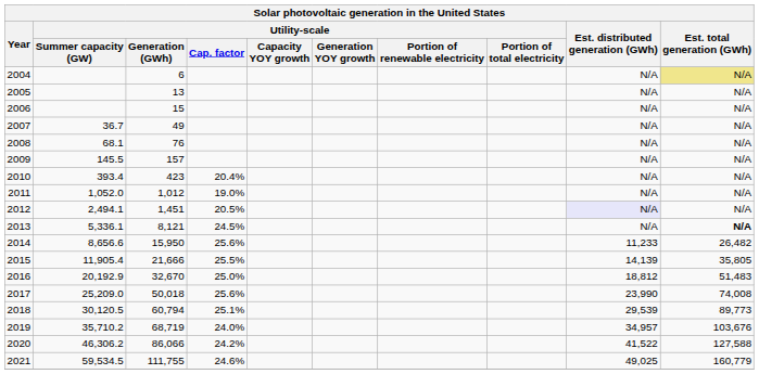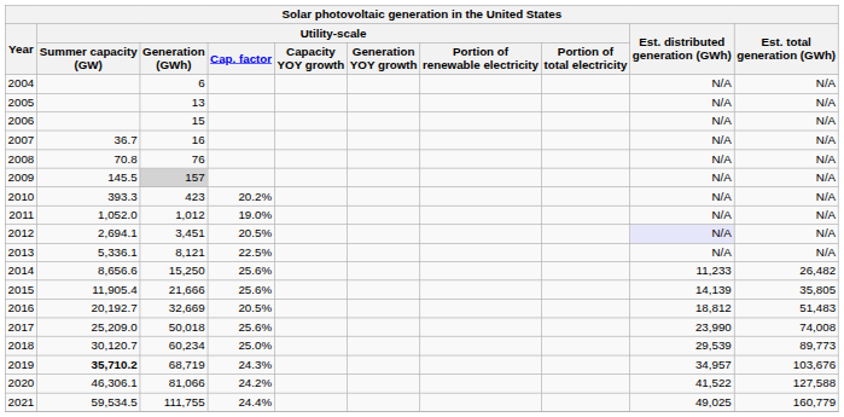 <table class="wikitable  collapsible collapsed" style="text-align:right">
 <tr>
 <th colspan=10>Solar photovoltaic generation in the United States</th>
 </tr>
 <tr>
 <th rowspan=2>Year</th>
 <th colspan=7>Utility-scale</th>
 <th rowspan=2>Est. distributed <br>generation (GWh)</th>
 <th rowspan=2>Est. total <br>generation (GWh)</th>
 </tr>
 <tr>
 <th>Summer capacity <br>(GW)</th>
 <th>Generation <br>(GWh)</th>
 <th><a href='#'>Cap. factor</a></th>
 <th>Capacity <br>YOY growth</th>
 <th>Generation<br>YOY growth</th>
 <th>Portion of <br>renewable electricity</th>
 <th>Portion of <br>total electricity</th>
 </tr>
 <tr>
 <td>2004</td>
 <td></td>
 <td>6</td>
 <td></td>
 <td></td>
 <td></td>
 <td></td>
 <td></td>
 <td>N/A</td>
-<td style="background: khaki;">N/A</td>
+<td>N/A</td>
 </tr>
 <tr>
 <td>2005</td>
 <td></td>
 <td>13</td>
 <td></td>
 <td></td>
 <td></td>
 <td></td>
 <td></td>
 <td>N/A</td>
 <td>N/A</td>
 </tr>
 <tr>
 <td>2006</td>
 <td></td>
 <td>15</td>
 <td></td>
 <td></td>
 <td></td>
 <td></td>
 <td></td>
 <td>N/A</td>
 <td>N/A</td>
 </tr>
 <tr>
 <td>2007</td>
 <td>36.7</td>
-<td>49</td>
+<td>16</td>
 <td></td>
 <td></td>
 <td></td>
 <td></td>
 <td></td>
 <td>N/A</td>
 <td>N/A</td>
 </tr>
 <tr>
 <td>2008</td>
-<td>68.1</td>
+<td>70.8</td>
 <td>76</td>
 <td></td>
 <td></td>
 <td></td>
 <td></td>
 <td></td>
 <td>N/A</td>
 <td>N/A</td>
 </tr>
 <tr>
 <td>2009</td>
 <td>145.5</td>
-<td>157</td>
+<td style="background: lightgrey;">157</td>
 <td></td>
 <td></td>
 <td></td>
 <td></td>
 <td></td>
 <td>N/A</td>
 <td>N/A</td>
 </tr>
 <tr>
 <td>2010</td>
-<td>393.4</td>
+<td>393.3</td>
 <td>423</td>
-<td>20.4%</td>
+<td>20.2%</td>
 <td></td>
 <td></td>
 <td></td>
 <td></td>
 <td>N/A</td>
 <td>N/A</td>
 </tr>
 <tr>
 <td>2011</td>
 <td>1,052.0</td>
 <td>1,012</td>
 <td>19.0%</td>
 <td></td>
 <td></td>
 <td></td>
 <td></td>
 <td>N/A</td>
 <td>N/A</td>
 </tr>
 <tr>
 <td>2012</td>
-<td>2,494.1</td>
-<td>1,451</td>
+<td>2,694.1</td>
+<td>3,451</td>
 <td>20.5%</td>
 <td></td>
 <td></td>
 <td></td>
 <td></td>
 <td style="background: lavender;">N/A</td>
 <td>N/A</td>
 </tr>
 <tr>
 <td>2013</td>
 <td>5,336.1</td>
 <td>8,121</td>
-<td>24.5%</td>
+<td>22.5%</td>
 <td></td>
 <td></td>
 <td></td>
 <td></td>
 <td>N/A</td>
-<td><strong>N/A</strong></td>
+<td>N/A</td>
 </tr>
 <tr>
 <td>2014</td>
 <td>8,656.6</td>
-<td>15,950</td>
+<td>15,250</td>
 <td>25.6%</td>
 <td></td>
 <td></td>
 <td></td>
 <td></td>
 <td>11,233</td>
 <td>26,482</td>
 </tr>
 <tr>
 <td>2015</td>
 <td>11,905.4</td>
 <td>21,666</td>
-<td>25.5%</td>
+<td>25.6%</td>
 <td></td>
 <td></td>
 <td></td>
 <td></td>
 <td>14,139</td>
 <td>35,805</td>
 </tr>
 <tr>
 <td>2016</td>
-<td>20,192.9</td>
-<td>32,670</td>
-<td>25.0%</td>
+<td>20,192.7</td>
+<td>32,669</td>
+<td>20.5%</td>
 <td></td>
 <td></td>
 <td></td>
 <td></td>
 <td>18,812</td>
 <td>51,483</td>
 </tr>
 <tr>
 <td>2017</td>
 <td>25,209.0</td>
 <td>50,018</td>
 <td>25.6%</td>
 <td></td>
 <td></td>
 <td></td>
 <td></td>
 <td>23,990</td>
 <td>74,008</td>
 </tr>
 <tr>
 <td>2018</td>
-<td>30,120.5</td>
-<td>60,794</td>
-<td>25.1%</td>
+<td>30,120.7</td>
+<td>60,234</td>
+<td>25.0%</td>
 <td></td>
 <td></td>
 <td></td>
 <td></td>
 <td>29,539</td>
 <td>89,773</td>
 </tr>
 <tr>
 <td>2019</td>
-<td>35,710.2</td>
+<td><strong>35,710.2</strong></td>
 <td>68,719</td>
-<td>24.0%</td>
+<td>24.3%</td>
 <td></td>
 <td></td>
 <td></td>
 <td></td>
 <td>34,957</td>
 <td>103,676</td>
 </tr>
 <tr>
 <td>2020</td>
-<td>46,306.2</td>
-<td>86,066</td>
+<td>46,306.1</td>
+<td>81,066</td>
 <td>24.2%</td>
 <td></td>
 <td></td>
 <td></td>
 <td></td>
 <td>41,522</td>
 <td>127,588</td>
 </tr>
 <tr>
 <td>2021</td>
 <td>59,534.5</td>
 <td>111,755</td>
-<td>24.6%</td>
+<td>24.4%</td>
 <td></td>
 <td></td>
 <td></td>
 <td></td>
 <td>49,025</td>
 <td>160,779</td>
 </tr>
 <tr>
 </tr>
 </table>
